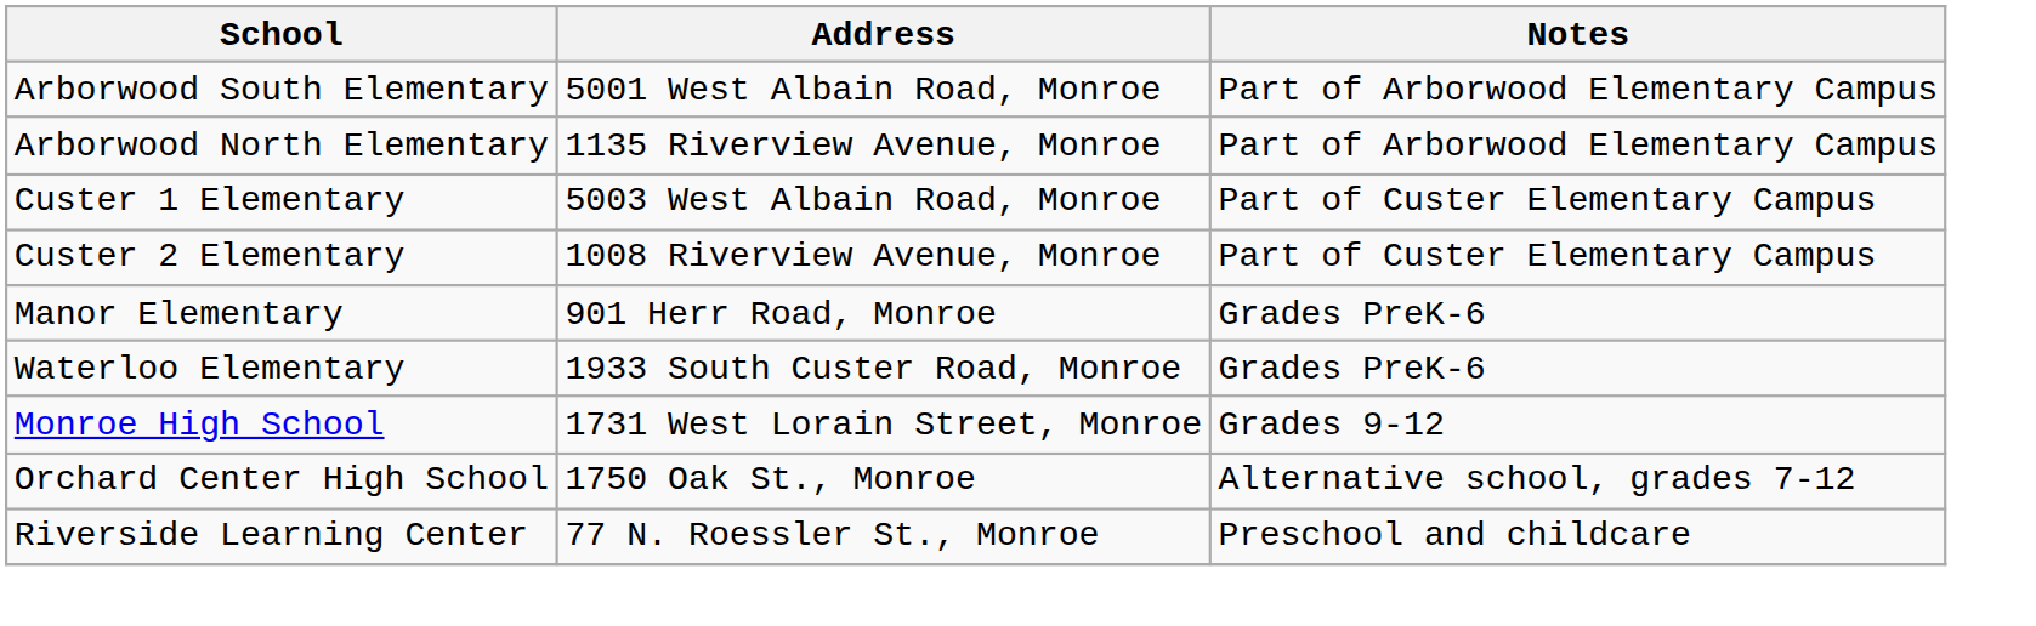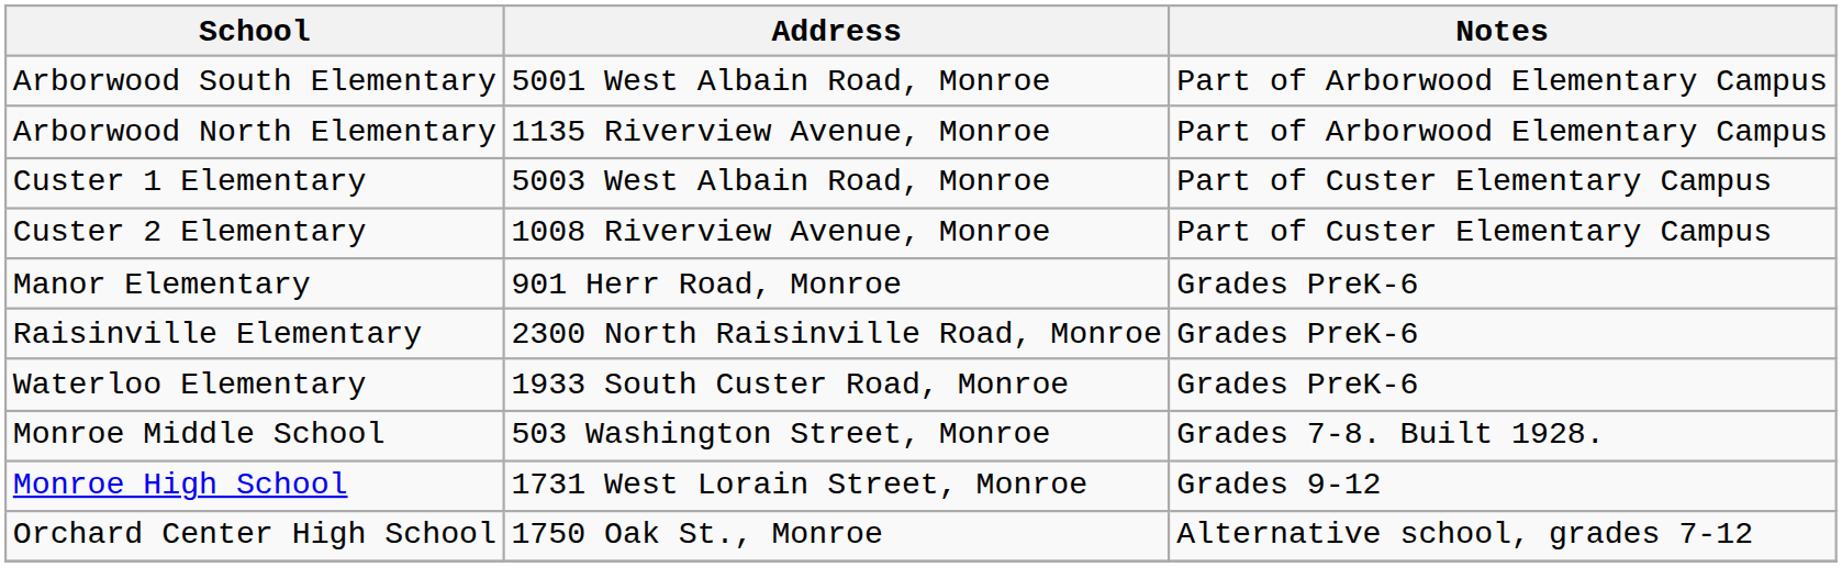 <table class="wikitable">
 <tr>
 <th>School</th>
 <th>Address</th>
 <th>Notes</th>
 </tr>
 <tr>
 <td>Arborwood South Elementary</td>
 <td>5001 West Albain Road, Monroe</td>
 <td>Part of Arborwood Elementary Campus</td>
 </tr>
 <tr>
 <td>Arborwood North Elementary</td>
 <td>1135 Riverview Avenue, Monroe</td>
 <td>Part of Arborwood Elementary Campus</td>
 </tr>
 <tr>
 <td>Custer 1 Elementary</td>
 <td>5003 West Albain Road, Monroe</td>
 <td>Part of Custer Elementary Campus</td>
 </tr>
 <tr>
 <td>Custer 2 Elementary</td>
 <td>1008 Riverview Avenue, Monroe</td>
 <td>Part of Custer Elementary Campus</td>
 </tr>
 <tr>
 <td>Manor Elementary</td>
 <td>901 Herr Road, Monroe</td>
 <td>Grades PreK-6</td>
 </tr>
 <tr>
+<td>Raisinville Elementary</td>
+<td>2300 North Raisinville Road, Monroe</td>
+<td>Grades PreK-6</td>
+</tr>
+<tr>
 <td>Waterloo Elementary</td>
 <td>1933 South Custer Road, Monroe</td>
 <td>Grades PreK-6</td>
+</tr>
+<tr>
+<td>Monroe Middle School</td>
+<td>503 Washington Street, Monroe</td>
+<td>Grades 7-8. Built 1928.</td>
 </tr>
 <tr>
 <td><a href='#'>Monroe High School</a></td>
 <td>1731 West Lorain Street, Monroe</td>
 <td>Grades 9-12</td>
 </tr>
 <tr>
 <td>Orchard Center High School</td>
 <td>1750 Oak St., Monroe</td>
 <td>Alternative school, grades 7-12</td>
 </tr>
 <tr>
-<td>Riverside Learning Center</td>
-<td>77 N. Roessler St., Monroe</td>
-<td>Preschool and childcare</td>
-</tr>
-<tr>
 </tr>
 </table>
